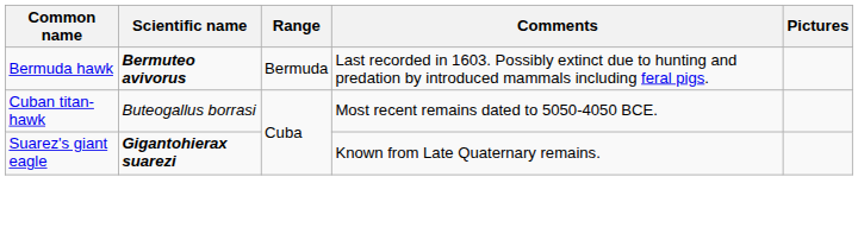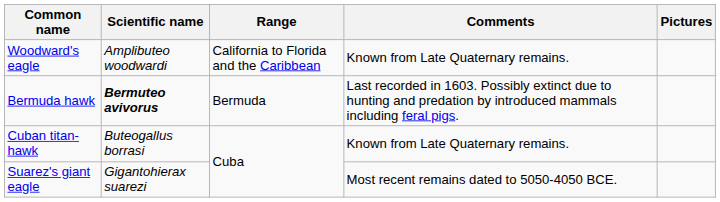 <table class="wikitable sortable">
 <tr>
 <th>Common name</th>
 <th>Scientific name</th>
 <th>Range</th>
 <th class="unsortable">Comments</th>
 <th>Pictures</th>
+</tr>
+<tr>
+<td><a href='#'>Woodward's eagle</a></td>
+<td><em>Amplibuteo woodwardi</em></td>
+<td>California to Florida and the <a href='#'>Caribbean</a></td>
+<td>Known from Late Quaternary remains.</td>
+<td></td>
 </tr>
 <tr>
 <td><a href='#'>Bermuda hawk</a></td>
 <td><strong><em>Bermuteo avivorus</em></strong></td>
 <td>Bermuda</td>
 <td>Last recorded in 1603. Possibly extinct due to hunting and predation by introduced mammals including <a href='#'>feral pigs</a>.</td>
 <td></td>
 </tr>
 <tr>
 <td><a href='#'>Cuban titan-hawk</a></td>
 <td><em>Buteogallus borrasi</em></td>
 <td rowspan="2">Cuba</td>
-<td>Most recent remains dated to 5050-4050 BCE.</td>
+<td>Known from Late Quaternary remains.</td>
 <td></td>
 </tr>
 <tr>
 <td><a href='#'>Suarez's giant eagle</a></td>
-<td><strong><em>Gigantohierax suarezi</em></strong></td>
-<td>Known from Late Quaternary remains.</td>
+<td><em>Gigantohierax suarezi</em></td>
+<td>Most recent remains dated to 5050-4050 BCE.</td>
 <td></td>
 </tr>
 </table>
